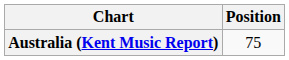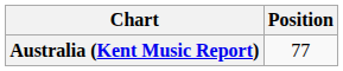 <table class="wikitable sortable plainrowheaders" style="text-align:center">
 <tr>
 <th>Chart</th>
 <th>Position</th>
 </tr>
 <tr>
 <th scope="row">Australia (<a href='#'>Kent Music Report</a>)</th>
-<td>75</td>
+<td>77</td>
 </tr>
 <tr>
 </tr>
 <tr>
 </tr>
 </table>
